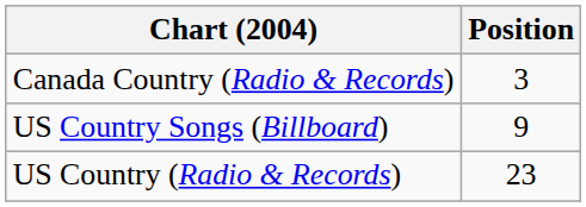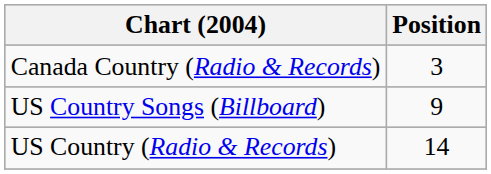 <table class="wikitable sortable">
 <tr>
 <th scope="col">Chart (2004)</th>
 <th scope="col">Position</th>
 </tr>
 <tr>
 <td>Canada Country (<em><a href='#'>Radio & Records</a></em>)</td>
 <td align="center">3</td>
 </tr>
 <tr>
 <td>US <a href='#'>Country Songs</a> (<em><a href='#'>Billboard</a></em>)</td>
 <td align="center">9</td>
 </tr>
 <tr>
 <td>US Country (<em><a href='#'>Radio & Records</a></em>)</td>
-<td align="center">23</td>
+<td align="center">14</td>
 </tr>
 </table>
